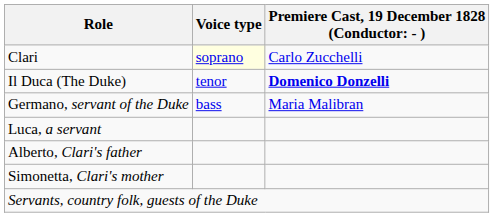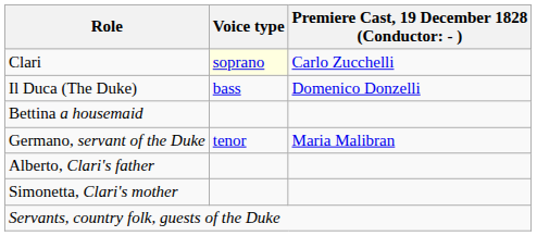 <table class="wikitable">
 <tr>
 <th>Role</th>
 <th>Voice type</th>
 <th>Premiere Cast, 19 December 1828<br>(Conductor: - )</th>
 </tr>
 <tr>
 <td>Clari</td>
 <td style="background: lightyellow;"><a href='#'>soprano</a></td>
 <td><a href='#'>Carlo Zucchelli</a></td>
 </tr>
 <tr>
 <td>Il Duca (The Duke)</td>
-<td><a href='#'>tenor</a></td>
-<td><strong><a href='#'>Domenico Donzelli</a></strong></td>
+<td><a href='#'>bass</a></td>
+<td><a href='#'>Domenico Donzelli</a></td>
+</tr>
+<tr>
+<td>Bettina <em>a housemaid</em></td>
+<td></td>
+<td></td>
 </tr>
 <tr>
 <td>Germano, <em>servant of the Duke</em></td>
-<td><a href='#'>bass</a></td>
+<td><a href='#'>tenor</a></td>
 <td><a href='#'>Maria Malibran</a></td>
-</tr>
-<tr>
-<td>Luca, <em>a servant</em></td>
-<td></td>
-<td></td>
 </tr>
 <tr>
 <td>Alberto, <em>Clari's father</em></td>
 <td></td>
 <td></td>
 </tr>
 <tr>
 <td>Simonetta, <em>Clari's mother</em></td>
 <td></td>
 <td></td>
 </tr>
 <tr>
 <td colspan="3"><em>Servants, country folk, guests of the Duke</em></td>
 </tr>
 </table>
